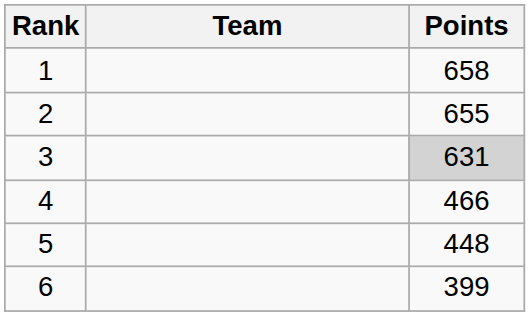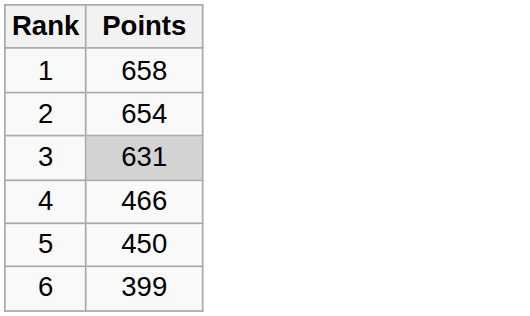 <table class="wikitable" style="text-align:center;">
 <tr>
 <th width=40>Rank</th>
-<th width=180>Team</th>
 <th width=60>Points</th>
 </tr>
 <tr>
 <td>1</td>
-<td align=left></td>
 <td>658</td>
 </tr>
 <tr>
 <td>2</td>
-<td align=left></td>
-<td>655</td>
+<td>654</td>
 </tr>
 <tr>
 <td>3</td>
-<td align=left></td>
 <td style="background: lightgrey;">631</td>
 </tr>
 <tr>
 <td>4</td>
-<td align=left></td>
 <td>466</td>
 </tr>
 <tr>
 <td>5</td>
-<td align=left></td>
-<td>448</td>
+<td>450</td>
 </tr>
 <tr>
 <td>6</td>
-<td align=left></td>
 <td>399</td>
 </tr>
 </table>
